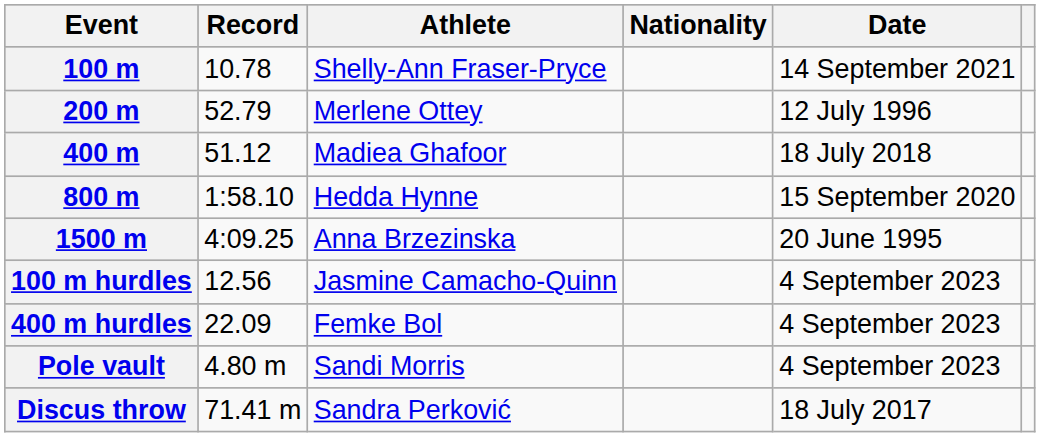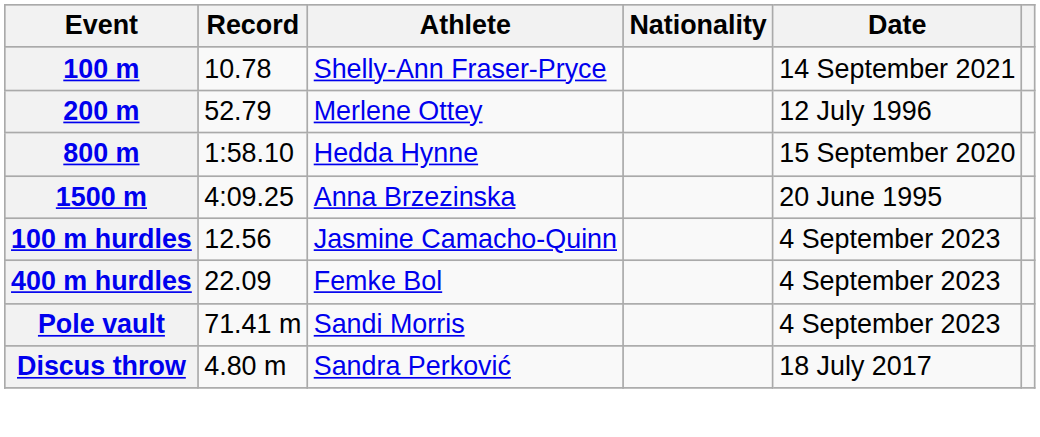 <table class="wikitable plainrowheaders sticky-header">
 <tr>
 <th scope="col">Event</th>
 <th scope="col">Record</th>
 <th scope="col">Athlete</th>
 <th scope="col">Nationality</th>
 <th scope="col">Date</th>
 <th scope="col"></th>
 </tr>
 <tr>
 <th scope="row"><a href='#'>100 m</a></th>
 <td>10.78 </td>
 <td><a href='#'>Shelly-Ann Fraser-Pryce</a></td>
 <td></td>
 <td>14 September 2021</td>
 <td></td>
 </tr>
 <tr>
 <th scope="row"><a href='#'>200 m</a></th>
 <td>52.79</td>
 <td><a href='#'>Merlene Ottey</a></td>
 <td></td>
 <td>12 July 1996</td>
-<td></td>
-</tr>
-<tr>
-<th scope="row"><a href='#'>400 m</a></th>
-<td>51.12</td>
-<td><a href='#'>Madiea Ghafoor</a></td>
-<td></td>
-<td>18 July 2018</td>
 <td></td>
 </tr>
 <tr>
 <th scope="row"><a href='#'>800 m</a></th>
 <td>1:58.10</td>
 <td><a href='#'>Hedda Hynne</a></td>
 <td></td>
 <td>15 September 2020</td>
 <td></td>
 </tr>
 <tr>
 <th scope="row"><a href='#'>1500 m</a></th>
 <td>4:09.25</td>
 <td><a href='#'>Anna Brzezinska</a></td>
 <td></td>
 <td>20 June 1995</td>
 <td></td>
 </tr>
 <tr>
 <th scope="row"><a href='#'>100 m hurdles</a></th>
 <td>12.56 </td>
 <td><a href='#'>Jasmine Camacho-Quinn</a></td>
 <td></td>
 <td>4 September 2023</td>
 <td></td>
 </tr>
 <tr>
 <th scope="row"><a href='#'>400 m hurdles</a></th>
 <td>22.09 </td>
 <td><a href='#'>Femke Bol</a></td>
 <td></td>
 <td>4 September 2023</td>
 <td></td>
 </tr>
 <tr>
 <th scope="row"><a href='#'>Pole vault</a></th>
-<td>4.80 m</td>
+<td>71.41 m</td>
 <td><a href='#'>Sandi Morris</a></td>
 <td></td>
 <td>4 September 2023</td>
 <td></td>
 </tr>
 <tr>
 <th scope="row"><a href='#'>Discus throw</a></th>
-<td>71.41 m</td>
+<td>4.80 m</td>
 <td><a href='#'>Sandra Perković</a></td>
 <td></td>
 <td>18 July 2017</td>
 <td></td>
 </tr>
 </table>
